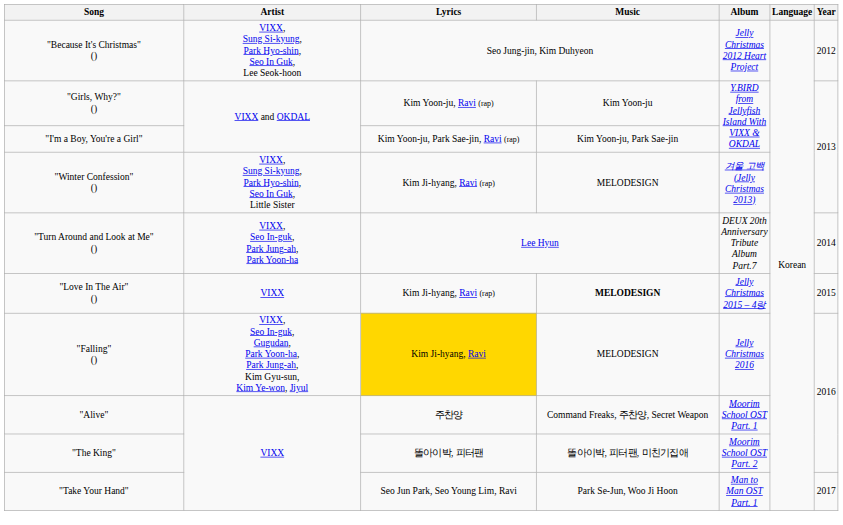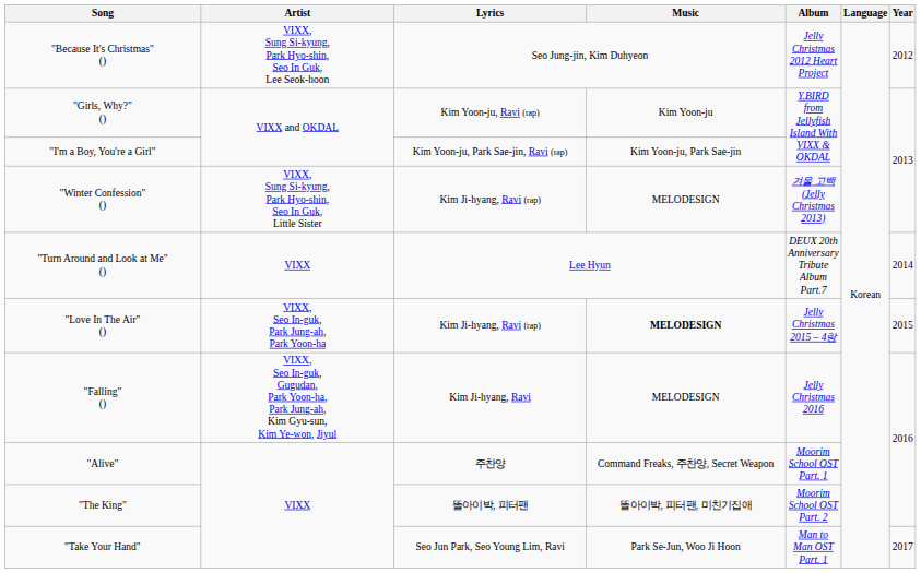 <table class="wikitable sortable" style="margin:0.5em auto; clear:both; font-size:.9em; text-align:center; width:100%">
 <tr>
 <th style="width:25%">Song</th>
 <th class="unsortable" style="width:25%">Artist</th>
 <th class="unsortable" style="width:25%">Lyrics</th>
 <th class="unsortable" style="width:25%">Music</th>
 <th style="width:25%">Album</th>
 <th style="width:25%">Language</th>
 <th style="width:25%">Year</th>
 </tr>
 <tr>
 <td>"Because It's Christmas"<br>()</td>
 <td><a href='#'>VIXX</a>,<br> <a href='#'>Sung Si-kyung</a>,<br> <a href='#'>Park Hyo-shin</a>,<br> <a href='#'>Seo In Guk</a>, <br>Lee Seok-hoon</td>
 <td colspan="2">Seo Jung-jin, Kim Duhyeon</td>
 <td><em><a href='#'>Jelly Christmas 2012 Heart Project</a></em></td>
 <td align="center" rowspan="10">Korean</td>
 <td>2012</td>
 </tr>
 <tr>
 <td>"Girls, Why?"<br>()</td>
 <td align="center" rowspan="2"><a href='#'>VIXX</a> and <a href='#'>OKDAL</a></td>
 <td>Kim Yoon-ju, <a href='#'>Ravi</a> <small>(rap)</small></td>
 <td>Kim Yoon-ju</td>
 <td align="center" rowspan="2"><em><a href='#'>Y.BIRD from Jellyfish Island With VIXX & OKDAL</a></em></td>
 <td align="center" rowspan="3">2013</td>
 </tr>
 <tr>
 <td>"I'm a Boy, You're a Girl"</td>
 <td>Kim Yoon-ju, Park Sae-jin, <a href='#'>Ravi</a> <small>(rap)</small></td>
 <td>Kim Yoon-ju, Park Sae-jin</td>
 </tr>
 <tr>
 <td>"Winter Confession"<br>()</td>
 <td><a href='#'>VIXX</a>,<br> <a href='#'>Sung Si-kyung</a>, <br><a href='#'>Park Hyo-shin</a>,<br> <a href='#'>Seo In Guk</a>,<br> Little Sister</td>
 <td>Kim Ji-hyang, <a href='#'>Ravi</a> <small>(rap)</small></td>
 <td>MELODESIGN</td>
 <td><em><a href='#'>겨울 고백 (Jelly Christmas 2013)</a></em></td>
 </tr>
 <tr>
 <td>"Turn Around and Look at Me"<br>()</td>
-<td><a href='#'>VIXX</a>, <br><a href='#'>Seo In-guk</a>, <br><a href='#'>Park Jung-ah</a>, <br><a href='#'>Park Yoon-ha</a></td>
+<td><a href='#'>VIXX</a></td>
 <td colspan="2"><a href='#'>Lee Hyun</a></td>
 <td><em>DEUX 20th Anniversary Tribute Album Part.7</em></td>
 <td>2014</td>
 </tr>
 <tr>
 <td>"Love In The Air"<br>()</td>
-<td><a href='#'>VIXX</a></td>
+<td><a href='#'>VIXX</a>, <br><a href='#'>Seo In-guk</a>, <br><a href='#'>Park Jung-ah</a>, <br><a href='#'>Park Yoon-ha</a></td>
 <td>Kim Ji-hyang, <a href='#'>Ravi</a> <small>(rap)</small></td>
 <td><strong>MELODESIGN</strong></td>
 <td><em><a href='#'>Jelly Christmas 2015 – 4랑</a></em></td>
 <td>2015</td>
 </tr>
 <tr>
 <td>"Falling"<br>()</td>
 <td><a href='#'>VIXX</a>,<br> <a href='#'>Seo In-guk</a>,<br><a href='#'>Gugudan</a>,<br> <a href='#'>Park Yoon-ha</a>,<br> <a href='#'>Park Jung-ah</a>,<br> Kim Gyu-sun, <br><a href='#'>Kim Ye-won</a>, <a href='#'>Jiyul</a></td>
-<td style="background: gold;">Kim Ji-hyang, <a href='#'>Ravi</a></td>
+<td>Kim Ji-hyang, <a href='#'>Ravi</a></td>
 <td>MELODESIGN</td>
 <td><em><a href='#'>Jelly Christmas 2016</a></em></td>
 <td align="center" rowspan="3">2016</td>
 </tr>
 <tr>
 <td>"Alive"</td>
 <td align="center" rowspan="3"><a href='#'>VIXX</a></td>
 <td>주찬양</td>
 <td>Command Freaks, 주찬양, Secret Weapon</td>
 <td align="center"><em><a href='#'>Moorim School OST Part. 1</a></em></td>
 </tr>
 <tr>
 <td>"The King"</td>
 <td>똘아이박, 피터팬</td>
 <td>똘아이박, 피터팬, 미친기집애</td>
 <td align="center"><em><a href='#'>Moorim School OST Part. 2</a></em></td>
 </tr>
 <tr>
 <td>"Take Your Hand"</td>
 <td>Seo Jun Park, Seo Young Lim, Ravi</td>
 <td>Park Se-Jun, Woo Ji Hoon</td>
 <td><em><a href='#'>Man to Man OST Part. 1</a></em></td>
 <td>2017</td>
 </tr>
 </table>
